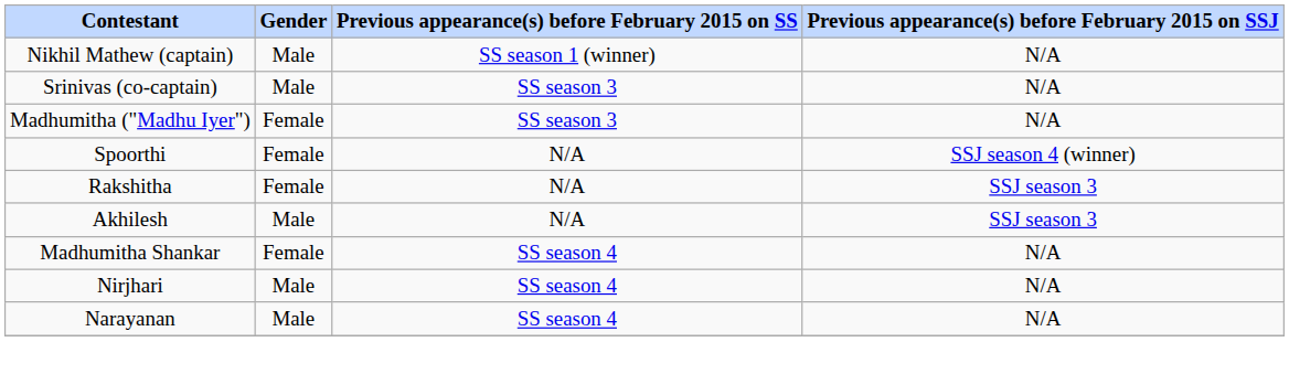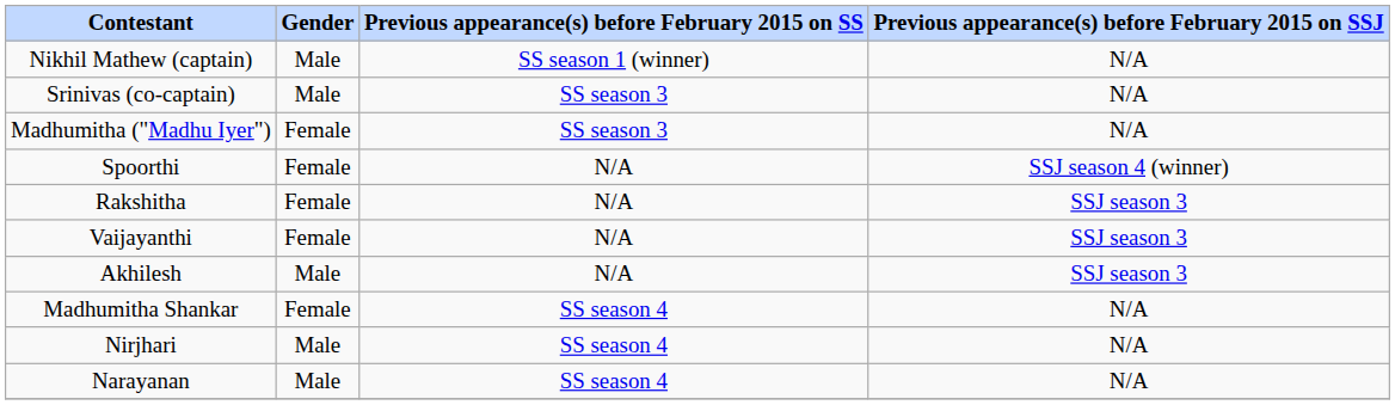 <table class="wikitable sortable" style="text-align: center; width: auto;">
 <tr style="background:#C1D8FF;">
 <th style="background-color:#C1D8FF;">Contestant</th>
 <th style="background-color:#C1D8FF;">Gender</th>
 <th style="background-color:#C1D8FF;">Previous appearance(s) before February 2015 on <a href='#'>SS</a></th>
 <th style="background-color:#C1D8FF;">Previous appearance(s) before February 2015 on <a href='#'>SSJ</a></th>
 </tr>
 <tr>
 <td>Nikhil Mathew (captain)</td>
 <td>Male</td>
 <td><a href='#'>SS season 1</a> (winner)</td>
 <td>N/A</td>
 </tr>
 <tr>
 <td>Srinivas (co-captain)</td>
 <td>Male</td>
 <td><a href='#'>SS season 3</a></td>
 <td>N/A</td>
 </tr>
 <tr>
 <td>Madhumitha ("<a href='#'>Madhu Iyer</a>")</td>
 <td>Female</td>
 <td><a href='#'>SS season 3</a></td>
 <td>N/A</td>
 </tr>
 <tr>
 <td>Spoorthi</td>
 <td>Female</td>
 <td>N/A</td>
 <td><a href='#'>SSJ season 4</a> (winner)</td>
 </tr>
 <tr>
 <td>Rakshitha</td>
 <td>Female</td>
 <td>N/A</td>
 <td><a href='#'>SSJ season 3</a></td>
 </tr>
 <tr>
+<td>Vaijayanthi</td>
+<td>Female</td>
+<td>N/A</td>
+<td><a href='#'>SSJ season 3</a></td>
+</tr>
+<tr>
 <td>Akhilesh</td>
 <td>Male</td>
 <td>N/A</td>
 <td><a href='#'>SSJ season 3</a></td>
 </tr>
 <tr>
 <td>Madhumitha Shankar</td>
 <td>Female</td>
 <td><a href='#'>SS season 4</a></td>
 <td>N/A</td>
 </tr>
 <tr>
 <td>Nirjhari</td>
 <td>Male</td>
 <td><a href='#'>SS season 4</a></td>
 <td>N/A</td>
 </tr>
 <tr>
 <td>Narayanan</td>
 <td>Male</td>
 <td><a href='#'>SS season 4</a></td>
 <td>N/A</td>
 </tr>
 <tr>
 </tr>
 </table>
